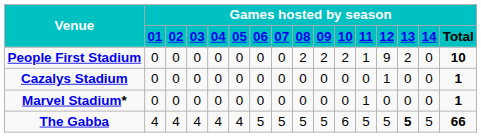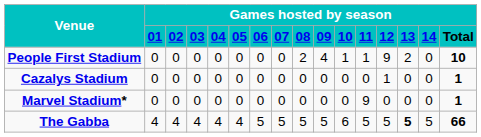 <table class="wikitable" style="font-size:100%">
 <tr>
 <th rowspan=2 style="background:#00c1c1; color:white;">Venue</th>
 <th colspan="15" style="background:#00c1c1; color:white;">Games hosted by season</th>
 </tr>
 <tr align=center style="background:#00c1c1;">
 <td><strong><a href='#'><span>01</span></a></strong></td>
 <td><strong><a href='#'><span>02</span></a></strong></td>
 <td><strong><a href='#'><span>03</span></a></strong></td>
 <td><strong><a href='#'><span>04</span></a></strong></td>
 <td><strong><a href='#'><span>05</span></a></strong></td>
 <td><strong><a href='#'><span>06</span></a></strong></td>
 <td><strong><a href='#'><span>07</span></a></strong></td>
 <td><strong><a href='#'><span>08</span></a></strong></td>
 <td><strong><a href='#'><span>09</span></a></strong></td>
 <td><strong><a href='#'><span>10</span></a></strong></td>
 <td><strong><a href='#'><span>11</span></a></strong></td>
 <td><strong><a href='#'><span>12</span></a></strong></td>
 <td><strong><a href='#'><span>13</span></a></strong></td>
 <td><strong><a href='#'><span>14</span></a></strong></td>
 <td><strong>Total</strong></td>
 </tr>
 <tr align=center>
 <td><strong><a href='#'>People First Stadium</a></strong></td>
 <td>0</td>
 <td>0</td>
 <td>0</td>
 <td>0</td>
 <td>0</td>
 <td>0</td>
 <td>0</td>
 <td>2</td>
-<td>2</td>
-<td>2</td>
+<td>4</td>
+<td>1</td>
 <td>1</td>
 <td>9</td>
 <td>2</td>
 <td>0</td>
 <td><strong>10</strong></td>
 </tr>
 <tr align=center>
 <td><strong><a href='#'>Cazalys Stadium</a></strong></td>
 <td>0</td>
 <td>0</td>
 <td>0</td>
 <td>0</td>
 <td>0</td>
 <td>0</td>
 <td>0</td>
 <td>0</td>
 <td>0</td>
 <td>0</td>
 <td>0</td>
 <td>1</td>
 <td>0</td>
 <td>0</td>
 <td><strong>1</strong></td>
 </tr>
 <tr align=center>
 <td><strong><a href='#'>Marvel Stadium</a>*</strong></td>
 <td>0</td>
 <td>0</td>
 <td>0</td>
 <td>0</td>
 <td>0</td>
 <td>0</td>
 <td>0</td>
 <td>0</td>
 <td>0</td>
 <td>0</td>
-<td>1</td>
+<td>9</td>
 <td>0</td>
 <td>0</td>
 <td>0</td>
 <td><strong>1</strong></td>
 </tr>
 <tr align=center>
 <td><strong><a href='#'>The Gabba</a></strong></td>
 <td>4</td>
 <td>4</td>
 <td>4</td>
 <td>4</td>
 <td>4</td>
 <td>5</td>
 <td>5</td>
 <td>5</td>
 <td>5</td>
 <td>6</td>
 <td>5</td>
 <td>5</td>
 <td><strong>5</strong></td>
 <td>5</td>
 <td><strong>66</strong></td>
 </tr>
 </table>
